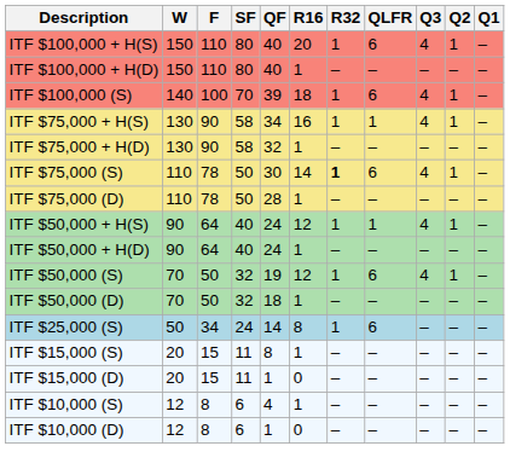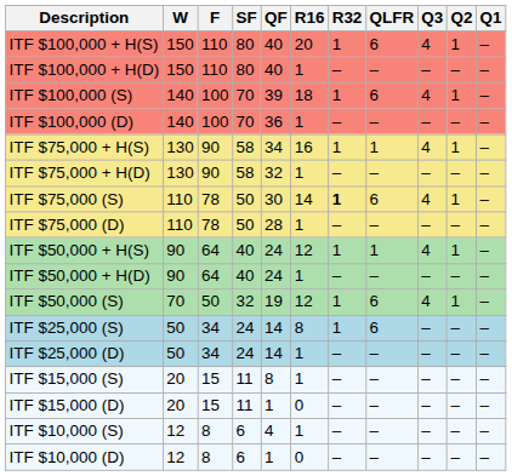 <table class="wikitable">
 <tr style="background:#d1e4fd;">
 <th>Description</th>
 <th>W</th>
 <th>F</th>
 <th>SF</th>
 <th>QF</th>
 <th>R16</th>
 <th>R32</th>
 <th>QLFR</th>
 <th>Q3</th>
 <th>Q2</th>
 <th>Q1</th>
 </tr>
 <tr style="background:#f88379;">
 <td>ITF $100,000 + H(S)</td>
 <td>150</td>
 <td>110</td>
 <td>80</td>
 <td>40</td>
 <td>20</td>
 <td>1</td>
 <td>6</td>
 <td>4</td>
 <td>1</td>
 <td>–</td>
 </tr>
 <tr style="background:#f88379;">
 <td>ITF $100,000 + H(D)</td>
 <td>150</td>
 <td>110</td>
 <td>80</td>
 <td>40</td>
 <td>1</td>
 <td>–</td>
 <td>–</td>
 <td>–</td>
 <td>–</td>
 <td>–</td>
 </tr>
 <tr style="background:#f88379;">
 <td>ITF $100,000 (S)</td>
 <td>140</td>
 <td>100</td>
 <td>70</td>
 <td>39</td>
 <td>18</td>
 <td>1</td>
 <td>6</td>
 <td>4</td>
 <td>1</td>
+<td>–</td>
+</tr>
+<tr style="background:#f88379;">
+<td>ITF $100,000 (D)</td>
+<td>140</td>
+<td>100</td>
+<td>70</td>
+<td>36</td>
+<td>1</td>
+<td>–</td>
+<td>–</td>
+<td>–</td>
+<td>–</td>
 <td>–</td>
 </tr>
 <tr style="background:#f7e98e;">
 <td>ITF $75,000 + H(S)</td>
 <td>130</td>
 <td>90</td>
 <td>58</td>
 <td>34</td>
 <td>16</td>
 <td>1</td>
 <td>1</td>
 <td>4</td>
 <td>1</td>
 <td>–</td>
 </tr>
 <tr style="background:#f7e98e;">
 <td>ITF $75,000 + H(D)</td>
 <td>130</td>
 <td>90</td>
 <td>58</td>
 <td>32</td>
 <td>1</td>
 <td>–</td>
 <td>–</td>
 <td>–</td>
 <td>–</td>
 <td>–</td>
 </tr>
 <tr style="background:#f7e98e;">
 <td>ITF $75,000 (S)</td>
 <td>110</td>
 <td>78</td>
 <td>50</td>
 <td>30</td>
 <td>14</td>
 <td><strong>1</strong></td>
 <td>6</td>
 <td>4</td>
 <td>1</td>
 <td>–</td>
 </tr>
 <tr style="background:#f7e98e;">
 <td>ITF $75,000 (D)</td>
 <td>110</td>
 <td>78</td>
 <td>50</td>
 <td>28</td>
 <td>1</td>
 <td>–</td>
 <td>–</td>
 <td>–</td>
 <td>–</td>
 <td>–</td>
 </tr>
 <tr style="background:#addfad;">
 <td>ITF $50,000 + H(S)</td>
 <td>90</td>
 <td>64</td>
 <td>40</td>
 <td>24</td>
 <td>12</td>
 <td>1</td>
 <td>1</td>
 <td>4</td>
 <td>1</td>
 <td>–</td>
 </tr>
 <tr style="background:#addfad;">
 <td>ITF $50,000 + H(D)</td>
 <td>90</td>
 <td>64</td>
 <td>40</td>
 <td>24</td>
 <td>1</td>
 <td>–</td>
 <td>–</td>
 <td>–</td>
 <td>–</td>
 <td>–</td>
 </tr>
 <tr style="background:#addfad;">
 <td>ITF $50,000 (S)</td>
 <td>70</td>
 <td>50</td>
 <td>32</td>
 <td>19</td>
 <td>12</td>
 <td>1</td>
 <td>6</td>
 <td>4</td>
 <td>1</td>
 <td>–</td>
 </tr>
-<tr style="background:#addfad;">
-<td>ITF $50,000 (D)</td>
-<td>70</td>
-<td>50</td>
-<td>32</td>
-<td>18</td>
-<td>1</td>
-<td>–</td>
-<td>–</td>
-<td>–</td>
-<td>–</td>
-<td>–</td>
-</tr>
 <tr style="background:lightblue;">
 <td>ITF $25,000 (S)</td>
 <td>50</td>
 <td>34</td>
 <td>24</td>
 <td>14</td>
 <td>8</td>
 <td>1</td>
 <td>6</td>
+<td>–</td>
+<td>–</td>
+<td>–</td>
+</tr>
+<tr style="background:lightblue;">
+<td>ITF $25,000 (D)</td>
+<td>50</td>
+<td>34</td>
+<td>24</td>
+<td>14</td>
+<td>1</td>
+<td>–</td>
+<td>–</td>
 <td>–</td>
 <td>–</td>
 <td>–</td>
 </tr>
 <tr style="background:#f0f8ff;">
 <td>ITF $15,000 (S)</td>
 <td>20</td>
 <td>15</td>
 <td>11</td>
 <td>8</td>
 <td>1</td>
 <td>–</td>
 <td>–</td>
 <td>–</td>
 <td>–</td>
 <td>–</td>
 </tr>
 <tr style="background:#f0f8ff;">
 <td>ITF $15,000 (D)</td>
 <td>20</td>
 <td>15</td>
 <td>11</td>
 <td>1</td>
 <td>0</td>
 <td>–</td>
 <td>–</td>
 <td>–</td>
 <td>–</td>
 <td>–</td>
 </tr>
 <tr style="background:#f0f8ff;">
 <td>ITF $10,000 (S)</td>
 <td>12</td>
 <td>8</td>
 <td>6</td>
 <td>4</td>
 <td>1</td>
 <td>–</td>
 <td>–</td>
 <td>–</td>
 <td>–</td>
 <td>–</td>
 </tr>
 <tr style="background:#f0f8ff;">
 <td>ITF $10,000 (D)</td>
 <td>12</td>
 <td>8</td>
 <td>6</td>
 <td>1</td>
 <td>0</td>
 <td>–</td>
 <td>–</td>
 <td>–</td>
 <td>–</td>
 <td>–</td>
 </tr>
 </table>
